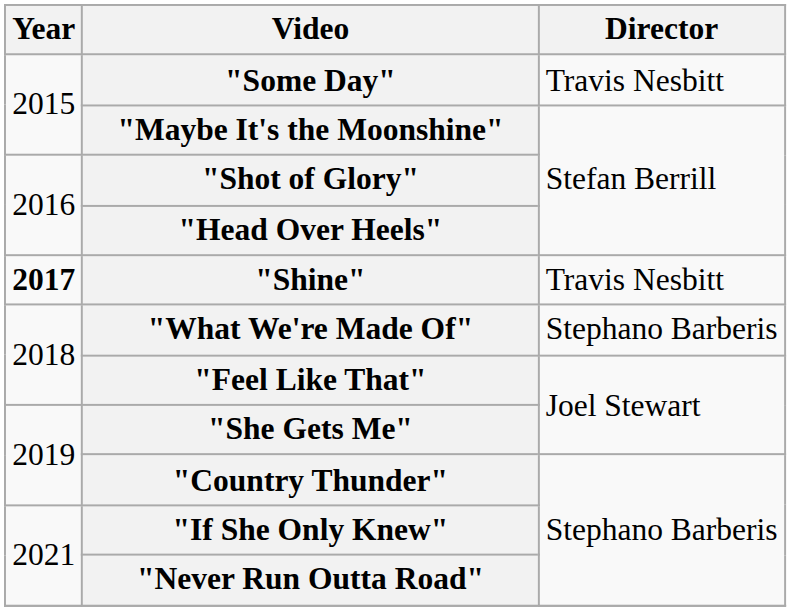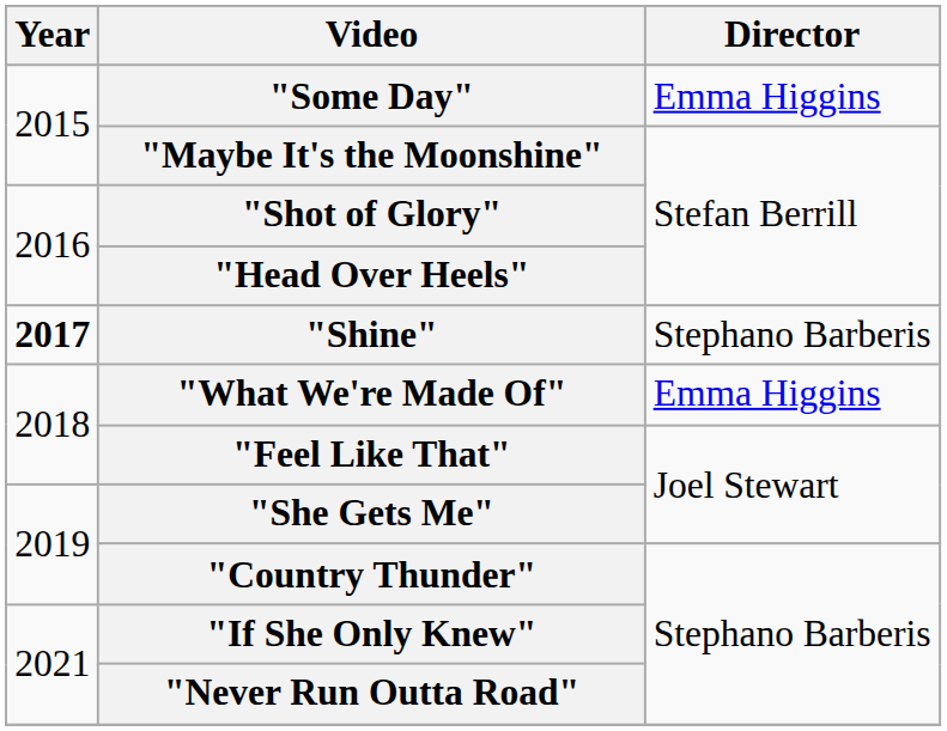 <table class="wikitable plainrowheaders">
 <tr>
 <th>Year</th>
 <th style="width:14em;">Video</th>
 <th>Director</th>
 </tr>
 <tr>
 <td rowspan="2">2015</td>
 <th scope="row">"Some Day"</th>
-<td>Travis Nesbitt</td>
+<td><a href='#'>Emma Higgins</a></td>
 </tr>
 <tr>
 <th scope="row">"Maybe It's the Moonshine"</th>
 <td rowspan="3">Stefan Berrill</td>
 </tr>
 <tr>
 <td rowspan="2">2016</td>
 <th scope="row">"Shot of Glory"</th>
 </tr>
 <tr>
 <th scope="row">"Head Over Heels"</th>
 </tr>
 <tr>
 <td><strong>2017</strong></td>
 <th scope="row">"Shine"</th>
-<td>Travis Nesbitt</td>
+<td>Stephano Barberis</td>
 </tr>
 <tr>
 <td rowspan="2">2018</td>
 <th scope="row">"What We're Made Of"</th>
-<td>Stephano Barberis</td>
+<td><a href='#'>Emma Higgins</a></td>
 </tr>
 <tr>
 <th scope="row">"Feel Like That"</th>
 <td rowspan="2">Joel Stewart</td>
 </tr>
 <tr>
 <td rowspan="2">2019</td>
 <th scope="row">"She Gets Me"</th>
 </tr>
 <tr>
 <th scope="row">"Country Thunder"</th>
 <td rowspan="3">Stephano Barberis</td>
 </tr>
 <tr>
 <td rowspan="2">2021</td>
 <th scope="row">"If She Only Knew"</th>
 </tr>
 <tr>
 <th scope="row">"Never Run Outta Road"</th>
 </tr>
 <tr>
 </tr>
 </table>
